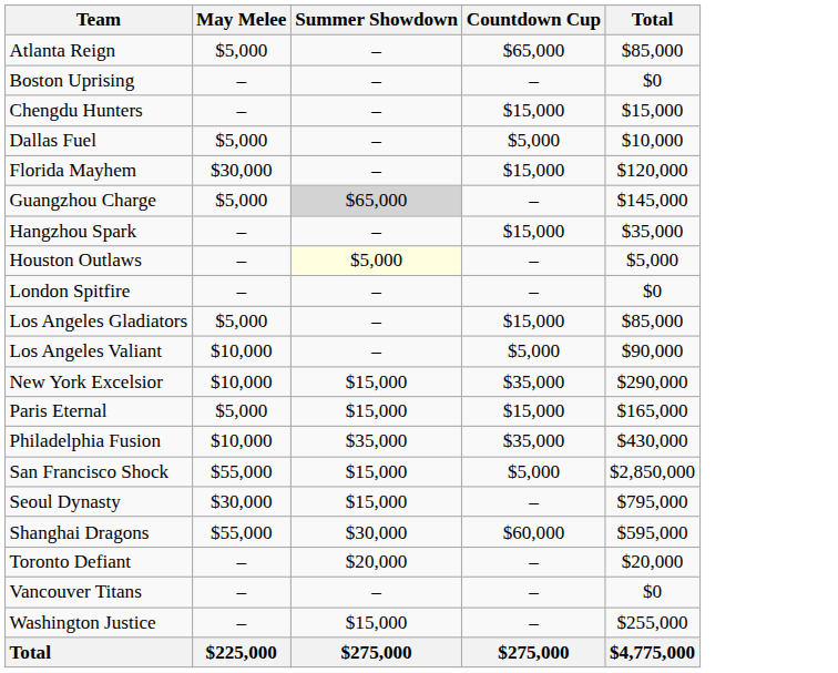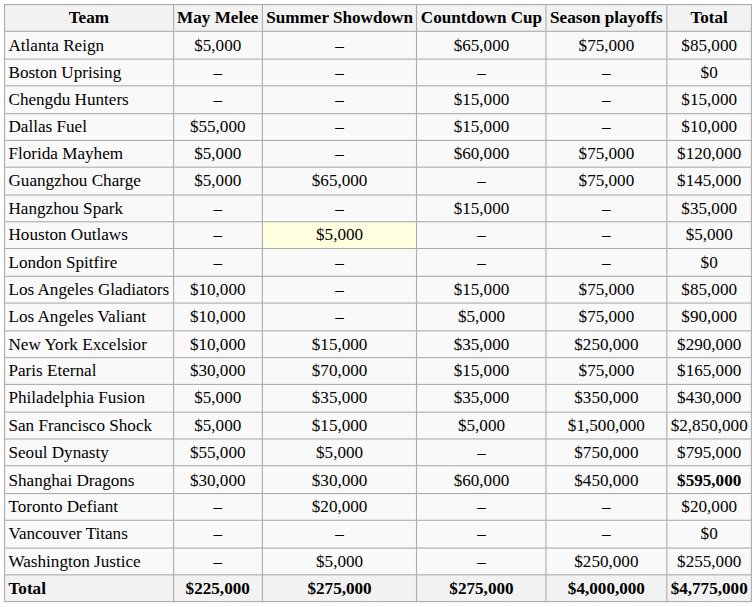 <table class="wikitable sortable" style="text-align:center;">
 <tr>
 <th>Team</th>
 <th data-sort-type=currency>May Melee</th>
 <th data-sort-type=currency>Summer Showdown</th>
 <th data-sort-type=currency>Countdown Cup</th>
+<th data-sort-type=currency>Season playoffs</th>
 <th data-sort-type=currency>Total</th>
 </tr>
 <tr>
 <td align=left>Atlanta Reign</td>
 <td>$5,000</td>
 <td>–</td>
 <td>$65,000</td>
+<td>$75,000</td>
 <td>$85,000</td>
 </tr>
 <tr>
 <td align=left>Boston Uprising</td>
+<td>–</td>
 <td>–</td>
 <td>–</td>
 <td>–</td>
 <td>$0</td>
 </tr>
 <tr>
 <td align=left>Chengdu Hunters</td>
 <td>–</td>
 <td>–</td>
 <td>$15,000</td>
+<td>–</td>
 <td>$15,000</td>
 </tr>
 <tr>
 <td align=left>Dallas Fuel</td>
-<td>$5,000</td>
+<td>$55,000</td>
 <td>–</td>
-<td>$5,000</td>
+<td>$15,000</td>
+<td>–</td>
 <td>$10,000</td>
 </tr>
 <tr>
 <td align=left>Florida Mayhem</td>
-<td>$30,000</td>
+<td>$5,000</td>
 <td>–</td>
-<td>$15,000</td>
+<td>$60,000</td>
+<td>$75,000</td>
 <td>$120,000</td>
 </tr>
 <tr>
 <td align=left>Guangzhou Charge</td>
 <td>$5,000</td>
-<td style="background: lightgrey;">$65,000</td>
+<td>$65,000</td>
 <td>–</td>
+<td>$75,000</td>
 <td>$145,000</td>
 </tr>
 <tr>
 <td align=left>Hangzhou Spark</td>
 <td>–</td>
 <td>–</td>
 <td>$15,000</td>
+<td>–</td>
 <td>$35,000</td>
 </tr>
 <tr>
 <td align=left>Houston Outlaws</td>
 <td>–</td>
 <td style="background: lightyellow;">$5,000</td>
+<td>–</td>
 <td>–</td>
 <td>$5,000</td>
 </tr>
 <tr>
 <td align=left>London Spitfire</td>
 <td>–</td>
 <td>–</td>
 <td>–</td>
+<td>–</td>
 <td>$0</td>
 </tr>
 <tr>
 <td align=left>Los Angeles Gladiators</td>
-<td>$5,000</td>
+<td>$10,000</td>
 <td>–</td>
 <td>$15,000</td>
+<td>$75,000</td>
 <td>$85,000</td>
 </tr>
 <tr>
 <td align=left>Los Angeles Valiant</td>
 <td>$10,000</td>
 <td>–</td>
 <td>$5,000</td>
+<td>$75,000</td>
 <td>$90,000</td>
 </tr>
 <tr>
 <td align=left>New York Excelsior</td>
 <td>$10,000</td>
 <td>$15,000</td>
 <td>$35,000</td>
+<td>$250,000</td>
 <td>$290,000</td>
 </tr>
 <tr>
 <td align=left>Paris Eternal</td>
-<td>$5,000</td>
+<td>$30,000</td>
+<td>$70,000</td>
 <td>$15,000</td>
-<td>$15,000</td>
+<td>$75,000</td>
 <td>$165,000</td>
 </tr>
 <tr>
 <td align=left>Philadelphia Fusion</td>
-<td>$10,000</td>
+<td>$5,000</td>
 <td>$35,000</td>
 <td>$35,000</td>
+<td>$350,000</td>
 <td>$430,000</td>
 </tr>
 <tr>
 <td align=left>San Francisco Shock</td>
-<td>$55,000</td>
+<td>$5,000</td>
 <td>$15,000</td>
 <td>$5,000</td>
+<td>$1,500,000</td>
 <td>$2,850,000</td>
 </tr>
 <tr>
 <td align=left>Seoul Dynasty</td>
-<td>$30,000</td>
-<td>$15,000</td>
+<td>$55,000</td>
+<td>$5,000</td>
 <td>–</td>
+<td>$750,000</td>
 <td>$795,000</td>
 </tr>
 <tr>
 <td align=left>Shanghai Dragons</td>
-<td>$55,000</td>
+<td>$30,000</td>
 <td>$30,000</td>
 <td>$60,000</td>
-<td>$595,000</td>
+<td>$450,000</td>
+<td><strong>$595,000</strong></td>
 </tr>
 <tr>
 <td align=left>Toronto Defiant</td>
 <td>–</td>
 <td>$20,000</td>
+<td>–</td>
 <td>–</td>
 <td>$20,000</td>
 </tr>
 <tr>
 <td align=left>Vancouver Titans</td>
 <td>–</td>
 <td>–</td>
 <td>–</td>
+<td>–</td>
 <td>$0</td>
 </tr>
 <tr>
 <td align=left>Washington Justice</td>
 <td>–</td>
-<td>$15,000</td>
+<td>$5,000</td>
 <td>–</td>
+<td>$250,000</td>
 <td>$255,000</td>
 </tr>
 <tr class="sortbottom">
 <th style="text-align:left;">Total</th>
 <th>$225,000</th>
 <th>$275,000</th>
 <th>$275,000</th>
+<th>$4,000,000</th>
 <th>$4,775,000</th>
 </tr>
 </table>
